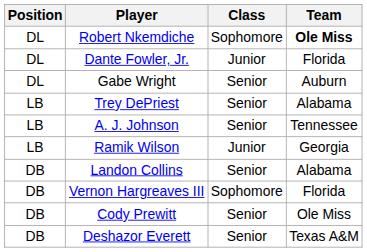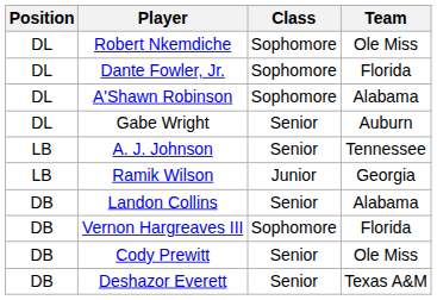 <table class="wikitable sortable" border="1">
 <tr>
 <th>Position</th>
 <th>Player</th>
 <th>Class</th>
 <th>Team</th>
 </tr>
 <tr>
 <td style="text-align:center; background:white">DL</td>
 <td style="text-align:center; background:white"><a href='#'>Robert Nkemdiche</a></td>
 <td style="text-align:center; background:white">Sophomore</td>
-<td style="text-align:center; background:white"><strong>Ole Miss</strong></td>
+<td style="text-align:center; background:white">Ole Miss</td>
 </tr>
 <tr>
 <td style="text-align:center; background:white">DL</td>
 <td style="text-align:center; background:white"><a href='#'>Dante Fowler, Jr.</a></td>
-<td style="text-align:center; background:white">Junior</td>
+<td style="text-align:center; background:white">Sophomore</td>
 <td style="text-align:center; background:white">Florida</td>
+</tr>
+<tr>
+<td style="text-align:center; background:white">DL</td>
+<td style="text-align:center; background:white"><a href='#'>A'Shawn Robinson</a></td>
+<td style="text-align:center; background:white">Sophomore</td>
+<td style="text-align:center; background:white">Alabama</td>
 </tr>
 <tr>
 <td style="text-align:center; background:white">DL</td>
 <td style="text-align:center; background:white">Gabe Wright</td>
 <td style="text-align:center; background:white">Senior</td>
 <td style="text-align:center; background:white">Auburn</td>
-</tr>
-<tr>
-<td style="text-align:center; background:white">LB</td>
-<td style="text-align:center; background:white"><a href='#'>Trey DePriest</a></td>
-<td style="text-align:center; background:white">Senior</td>
-<td style="text-align:center; background:white">Alabama</td>
 </tr>
 <tr>
 <td style="text-align:center; background:white">LB</td>
 <td style="text-align:center; background:white"><a href='#'>A. J. Johnson</a></td>
 <td style="text-align:center; background:white">Senior</td>
 <td style="text-align:center; background:white">Tennessee</td>
 </tr>
 <tr>
 <td style="text-align:center; background:white">LB</td>
 <td style="text-align:center; background:white"><a href='#'>Ramik Wilson</a></td>
 <td style="text-align:center; background:white">Junior</td>
 <td style="text-align:center; background:white">Georgia</td>
 </tr>
 <tr>
 <td style="text-align:center; background:white">DB</td>
 <td style="text-align:center; background:white"><a href='#'>Landon Collins</a></td>
 <td style="text-align:center; background:white">Senior</td>
 <td style="text-align:center; background:white">Alabama</td>
 </tr>
 <tr>
 <td style="text-align:center; background:white">DB</td>
 <td style="text-align:center; background:white"><a href='#'>Vernon Hargreaves III</a></td>
 <td style="text-align:center; background:white">Sophomore</td>
 <td style="text-align:center; background:white">Florida</td>
 </tr>
 <tr>
 <td style="text-align:center; background:white">DB</td>
 <td style="text-align:center; background:white"><a href='#'>Cody Prewitt</a></td>
 <td style="text-align:center; background:white">Senior</td>
 <td style="text-align:center; background:white">Ole Miss</td>
 </tr>
 <tr>
 <td style="text-align:center; background:white">DB</td>
 <td style="text-align:center; background:white"><a href='#'>Deshazor Everett</a></td>
 <td style="text-align:center; background:white">Senior</td>
 <td style="text-align:center; background:white">Texas A&M</td>
 </tr>
 </table>
